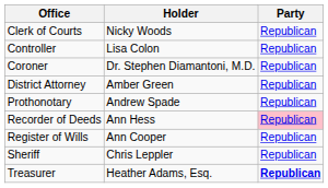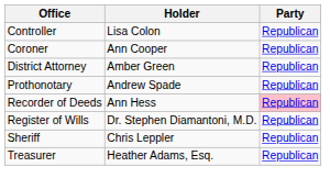 <table class="wikitable">
 <tr>
 <th>Office</th>
 <th>Holder</th>
 <th>Party</th>
-</tr>
-<tr>
-<td>Clerk of Courts</td>
-<td>Nicky Woods</td>
-<td><a href='#'>Republican</a></td>
 </tr>
 <tr>
 <td>Controller</td>
 <td>Lisa Colon</td>
 <td><a href='#'>Republican</a></td>
 </tr>
 <tr>
 <td>Coroner</td>
-<td>Dr. Stephen Diamantoni, M.D.</td>
+<td>Ann Cooper</td>
 <td><a href='#'>Republican</a></td>
 </tr>
 <tr>
 <td>District Attorney</td>
 <td>Amber Green</td>
 <td><a href='#'>Republican</a></td>
 </tr>
 <tr>
 <td>Prothonotary</td>
 <td>Andrew Spade</td>
 <td><a href='#'>Republican</a></td>
 </tr>
 <tr>
 <td>Recorder of Deeds</td>
 <td>Ann Hess</td>
 <td style="background: pink;"><a href='#'>Republican</a></td>
 </tr>
 <tr>
 <td>Register of Wills</td>
-<td>Ann Cooper</td>
+<td>Dr. Stephen Diamantoni, M.D.</td>
 <td><a href='#'>Republican</a></td>
 </tr>
 <tr>
 <td>Sheriff</td>
 <td>Chris Leppler</td>
 <td><a href='#'>Republican</a></td>
 </tr>
 <tr>
 <td>Treasurer</td>
 <td>Heather Adams, Esq.</td>
-<td><strong><a href='#'>Republican</a></strong></td>
+<td><a href='#'>Republican</a></td>
 </tr>
 </table>
